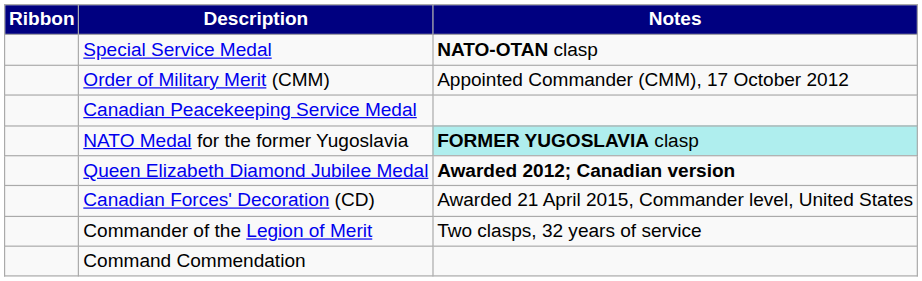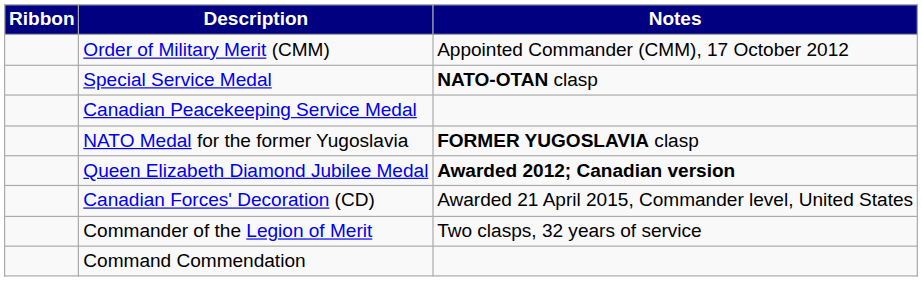 <table class="wikitable">
 <tr style="background:Navy; color:White; text-align:center;">
 <td><strong>Ribbon</strong></td>
 <td><strong>Description</strong></td>
 <td><strong>Notes</strong></td>
 </tr>
 <tr>
 <td></td>
-<td><a href='#'>Special Service Medal</a></td>
-<td><strong>NATO-OTAN</strong> clasp</td>
+<td><a href='#'>Order of Military Merit</a> (CMM)</td>
+<td>Appointed Commander (CMM), 17 October 2012</td>
 </tr>
 <tr>
 <td></td>
-<td><a href='#'>Order of Military Merit</a> (CMM)</td>
-<td>Appointed Commander (CMM), 17 October 2012</td>
+<td><a href='#'>Special Service Medal</a></td>
+<td><strong>NATO-OTAN</strong> clasp</td>
 </tr>
 <tr>
 <td></td>
 <td><a href='#'>Canadian Peacekeeping Service Medal</a></td>
 <td></td>
 </tr>
 <tr>
 <td></td>
 <td><a href='#'>NATO Medal</a> for the former Yugoslavia</td>
-<td style="background: paleturquoise;"><strong>FORMER YUGOSLAVIA</strong> clasp</td>
+<td><strong>FORMER YUGOSLAVIA</strong> clasp</td>
 </tr>
 <tr>
 <td></td>
 <td><a href='#'>Queen Elizabeth Diamond Jubilee Medal</a></td>
 <td><strong>Awarded 2012; Canadian version</strong></td>
 </tr>
 <tr>
 <td></td>
 <td><a href='#'>Canadian Forces' Decoration</a> (CD)</td>
 <td>Awarded 21 April 2015, Commander level, United States</td>
 </tr>
 <tr>
 <td></td>
 <td>Commander of the <a href='#'>Legion of Merit</a></td>
 <td>Two clasps, 32 years of service</td>
 </tr>
 <tr>
 <td></td>
 <td>Command Commendation</td>
 </tr>
 </table>
